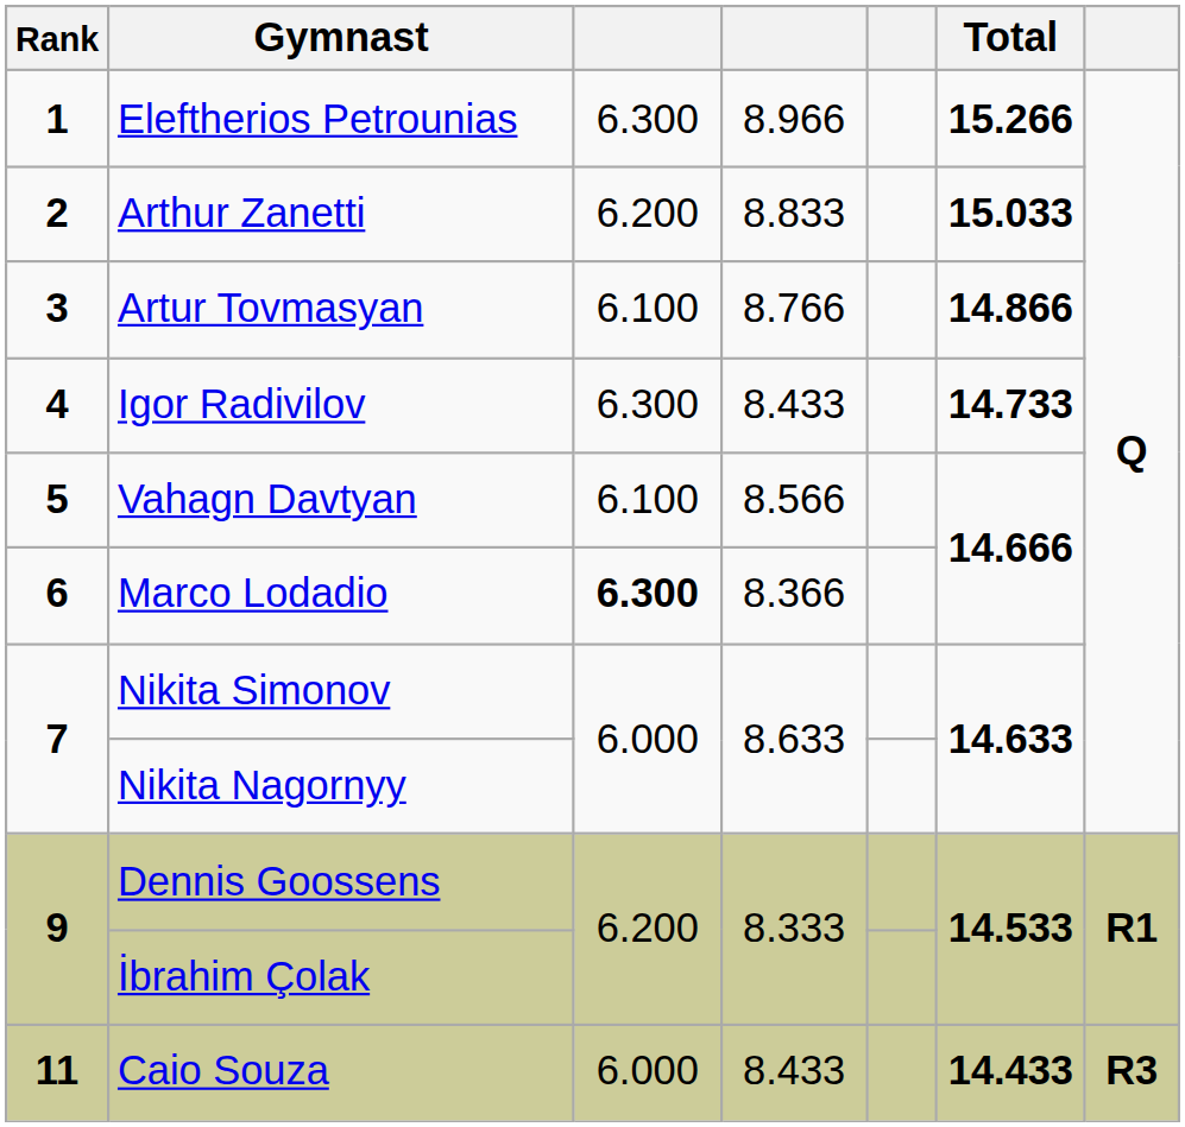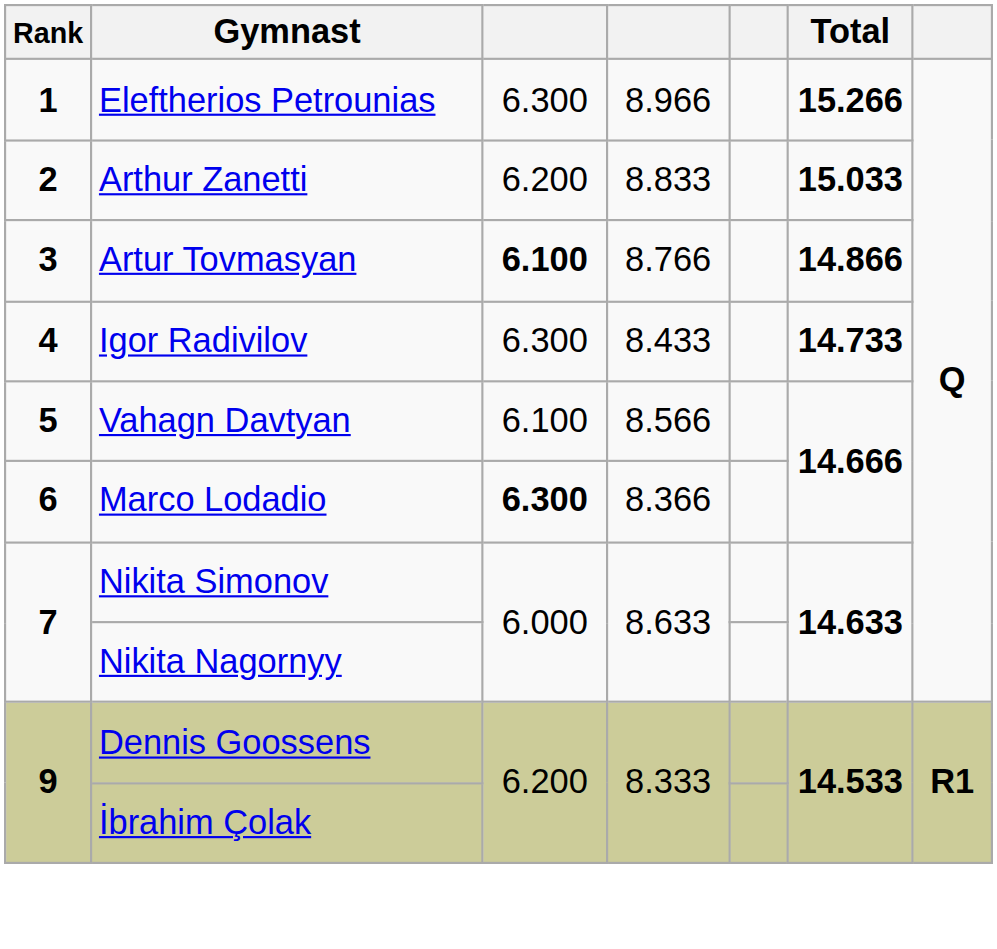 <table style="text-align:center;" class="wikitable sortable">
 <tr>
 <th scope="col" style="width:15px;"><small>Rank</small></th>
 <th scope="col" style="width:175px;">Gymnast</th>
 <th scope="col" style="width:50px;"><small></small></th>
 <th scope="col" style="width:50px;"><small></small></th>
 <th scope="col" style="width:20px;"><small></small></th>
 <th scope="col" style="width:50px;">Total</th>
 <th scope="col" style="width:30px;"><small></small></th>
 </tr>
 <tr>
 <td scope="row" style="text-align:center"><strong>1</strong></td>
 <td style="height:30px; text-align:left;"> <a href='#'>Eleftherios Petrounias</a></td>
 <td>6.300</td>
 <td>8.966</td>
 <td></td>
 <td><strong>15.266</strong></td>
 <td rowspan=8><strong>Q</strong></td>
 </tr>
 <tr>
 <td scope="row" style="text-align:center"><strong>2</strong></td>
 <td style="height:30px; text-align:left;"> <a href='#'>Arthur Zanetti</a></td>
 <td>6.200</td>
 <td>8.833</td>
 <td></td>
 <td><strong>15.033</strong></td>
 </tr>
 <tr>
 <td scope="row" style="text-align:center"><strong>3</strong></td>
 <td style="height:30px; text-align:left;"> <a href='#'>Artur Tovmasyan</a></td>
-<td>6.100</td>
+<td><strong>6.100</strong></td>
 <td>8.766</td>
 <td></td>
 <td><strong>14.866</strong></td>
 </tr>
 <tr>
 <td scope="row" style="text-align:center"><strong>4</strong></td>
 <td style="height:30px; text-align:left;"> <a href='#'>Igor Radivilov</a></td>
 <td>6.300</td>
 <td>8.433</td>
 <td></td>
 <td><strong>14.733</strong></td>
 </tr>
 <tr>
 <td scope="row" style="text-align:center"><strong>5</strong></td>
 <td style="height:30px; text-align:left;"> <a href='#'>Vahagn Davtyan</a></td>
 <td>6.100</td>
 <td>8.566</td>
 <td></td>
 <td rowspan=2><strong>14.666</strong></td>
 </tr>
 <tr>
 <td scope="row" style="text-align:center"><strong>6</strong></td>
 <td style="height:30px; text-align:left;"> <a href='#'>Marco Lodadio</a></td>
 <td><strong>6.300</strong></td>
 <td>8.366</td>
 <td></td>
 </tr>
 <tr>
 <td rowspan=2><strong>7</strong></td>
 <td style="height:30px; text-align:left;"> <a href='#'>Nikita Simonov</a></td>
 <td rowspan=2>6.000</td>
 <td rowspan=2>8.633</td>
 <td></td>
 <td rowspan=2><strong>14.633</strong></td>
 </tr>
 <tr>
 <td style="height:30px; text-align:left;"> <a href='#'>Nikita Nagornyy</a></td>
 <td></td>
 </tr>
 <tr style="background:#cccc99;">
 <td rowspan=2><strong>9</strong></td>
 <td style="height:30px; text-align:left;"> <a href='#'>Dennis Goossens</a></td>
 <td rowspan=2>6.200</td>
 <td rowspan=2>8.333</td>
 <td></td>
 <td rowspan=2><strong>14.533</strong></td>
 <td rowspan=2><strong>R1</strong></td>
 </tr>
 <tr style="background:#cccc99;">
 <td style="height:30px; text-align:left;"> <a href='#'>İbrahim Çolak</a></td>
 <td></td>
 </tr>
-<tr style="background:#cccc99;">
-<td scope="row" style="text-align:center"><strong>11</strong></td>
-<td style="height:30px; text-align:left;"> <a href='#'>Caio Souza</a></td>
-<td>6.000</td>
-<td>8.433</td>
-<td></td>
-<td><strong>14.433</strong></td>
-<td><strong>R3</strong></td>
-</tr>
 </table>
